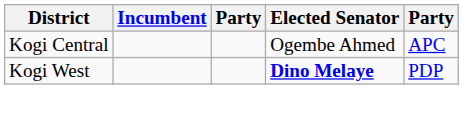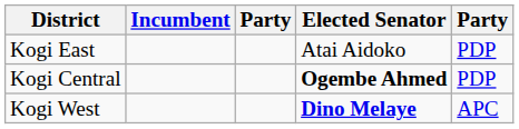 <table class="sortable wikitable" style="font-size:95%;line-height:14px;">
 <tr>
 <th class="unsortable">District</th>
 <th class="unsortable"><a href='#'>Incumbent</a></th>
 <th>Party</th>
 <th class="unsortable">Elected Senator</th>
 <th>Party</th>
 </tr>
 <tr>
+<td>Kogi East</td>
+<td></td>
+<td></td>
+<td>Atai Aidoko</td>
+<td><a href='#'>PDP</a></td>
+</tr>
+<tr>
 <td>Kogi Central</td>
 <td></td>
 <td></td>
-<td>Ogembe Ahmed</td>
-<td><a href='#'>APC</a></td>
+<td><strong>Ogembe Ahmed</strong></td>
+<td><a href='#'>PDP</a></td>
 </tr>
 <tr>
 <td>Kogi West</td>
 <td></td>
 <td></td>
 <td><strong><a href='#'>Dino Melaye</a></strong></td>
-<td><a href='#'>PDP</a></td>
+<td><a href='#'>APC</a></td>
 </tr>
 </table>
